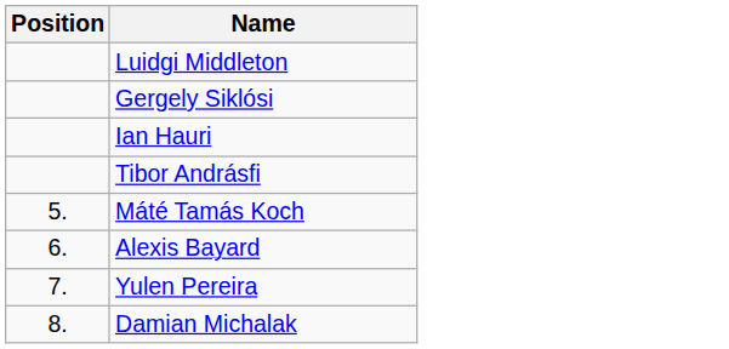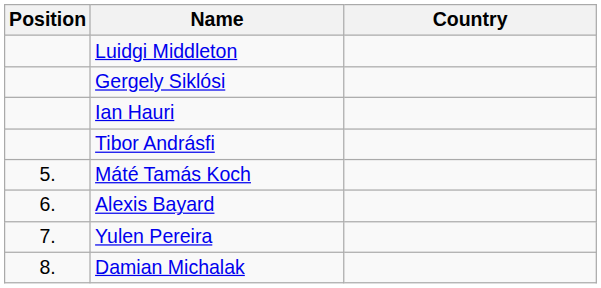 <table class="wikitable">
 <tr>
 <th width="20">Position</th>
 <th width="200">Name</th>
+<th width="200">Country</th>
 </tr>
 <tr>
 <td align=center></td>
 <td><a href='#'>Luidgi Middleton</a></td>
+<td></td>
 </tr>
 <tr>
 <td align=center></td>
 <td><a href='#'>Gergely Siklósi</a></td>
+<td></td>
 </tr>
 <tr>
 <td align=center></td>
 <td><a href='#'>Ian Hauri</a></td>
+<td></td>
 </tr>
 <tr>
 <td align=center></td>
 <td><a href='#'>Tibor Andrásfi</a></td>
+<td></td>
 </tr>
 <tr>
 <td align=center>5.</td>
 <td><a href='#'>Máté Tamás Koch</a></td>
+<td></td>
 </tr>
 <tr>
 <td align=center>6.</td>
 <td><a href='#'>Alexis Bayard</a></td>
+<td></td>
 </tr>
 <tr>
 <td align=center>7.</td>
 <td><a href='#'>Yulen Pereira</a></td>
+<td></td>
 </tr>
 <tr>
 <td align=center>8.</td>
 <td><a href='#'>Damian Michalak</a></td>
+<td></td>
 </tr>
 </table>
